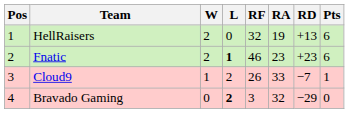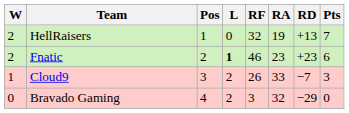 <table class="wikitable">
 <tr>
+<th width="20px">W</th>
+<th width="200px">Team</th>
 <th width="20px">Pos</th>
-<th width="200px">Team</th>
-<th width="20px">W</th>
 <th width="20px">L</th>
 <th width="20px">RF</th>
 <th width="20px">RA</th>
 <th width="20px">RD</th>
 <th width="20px">Pts</th>
 </tr>
 <tr style="background: #D0F0C0;">
+<td>2</td>
+<td>HellRaisers</td>
 <td>1</td>
-<td>HellRaisers</td>
-<td>2</td>
 <td>0</td>
 <td>32</td>
 <td>19</td>
 <td>+13</td>
-<td>6</td>
+<td>7</td>
 </tr>
 <tr style="background: #D0F0C0;">
 <td>2</td>
 <td><a href='#'>Fnatic</a></td>
 <td>2</td>
 <td><strong>1</strong></td>
 <td>46</td>
 <td>23</td>
 <td>+23</td>
 <td>6</td>
 </tr>
 <tr style="background: #FFCCCC;">
+<td>1</td>
+<td><a href='#'>Cloud9</a></td>
 <td>3</td>
-<td><a href='#'>Cloud9</a></td>
-<td>1</td>
 <td>2</td>
 <td>26</td>
 <td>33</td>
 <td>−7</td>
-<td>1</td>
+<td>3</td>
 </tr>
 <tr style="background: #FFCCCC;">
+<td>0</td>
+<td>Bravado Gaming</td>
 <td>4</td>
-<td>Bravado Gaming</td>
-<td>0</td>
-<td><strong>2</strong></td>
+<td>2</td>
 <td>3</td>
 <td>32</td>
 <td>−29</td>
 <td>0</td>
 </tr>
 </table>
